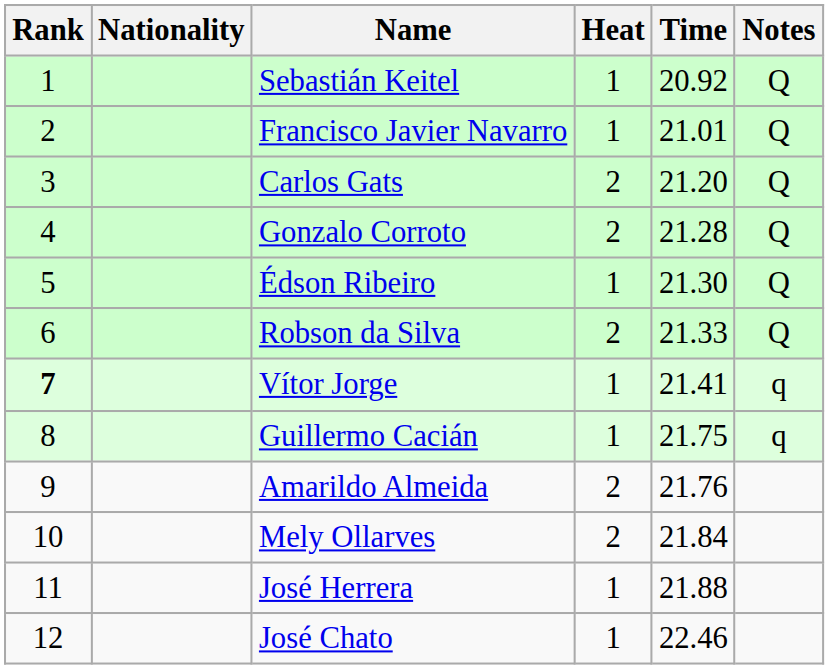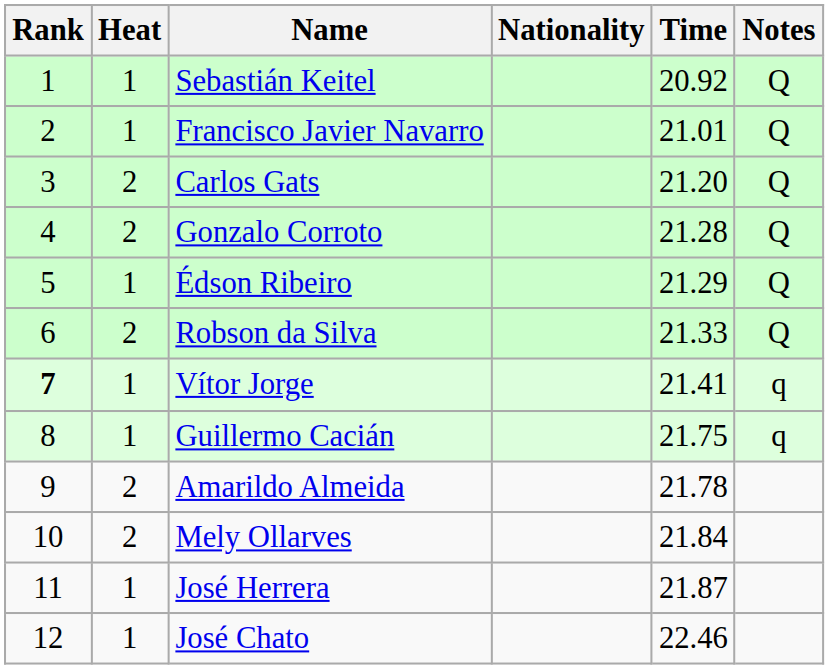 <table class="wikitable sortable" style="text-align:center;font-size:95%">
 <tr>
 <th>Rank</th>
+<th>Heat</th>
+<th>Name</th>
 <th>Nationality</th>
-<th>Name</th>
-<th>Heat</th>
 <th>Time</th>
 <th>Notes</th>
 </tr>
 <tr bgcolor=ccffcc>
 <td>1</td>
+<td>1</td>
+<td align=left><a href='#'>Sebastián Keitel</a></td>
 <td align=left></td>
-<td align=left><a href='#'>Sebastián Keitel</a></td>
-<td>1</td>
 <td>20.92</td>
 <td>Q</td>
 </tr>
 <tr bgcolor=ccffcc>
 <td>2</td>
+<td>1</td>
+<td align=left><a href='#'>Francisco Javier Navarro</a></td>
 <td align=left></td>
-<td align=left><a href='#'>Francisco Javier Navarro</a></td>
-<td>1</td>
 <td>21.01</td>
 <td>Q</td>
 </tr>
 <tr bgcolor=ccffcc>
 <td>3</td>
+<td>2</td>
+<td align=left><a href='#'>Carlos Gats</a></td>
 <td align=left></td>
-<td align=left><a href='#'>Carlos Gats</a></td>
-<td>2</td>
 <td>21.20</td>
 <td>Q</td>
 </tr>
 <tr bgcolor=ccffcc>
 <td>4</td>
+<td>2</td>
+<td align=left><a href='#'>Gonzalo Corroto</a></td>
 <td align=left></td>
-<td align=left><a href='#'>Gonzalo Corroto</a></td>
-<td>2</td>
 <td>21.28</td>
 <td>Q</td>
 </tr>
 <tr bgcolor=ccffcc>
 <td>5</td>
+<td>1</td>
+<td align=left><a href='#'>Édson Ribeiro</a></td>
 <td align=left></td>
-<td align=left><a href='#'>Édson Ribeiro</a></td>
-<td>1</td>
-<td>21.30</td>
+<td>21.29</td>
 <td>Q</td>
 </tr>
 <tr bgcolor=ccffcc>
 <td>6</td>
+<td>2</td>
+<td align=left><a href='#'>Robson da Silva</a></td>
 <td align=left></td>
-<td align=left><a href='#'>Robson da Silva</a></td>
-<td>2</td>
 <td>21.33</td>
 <td>Q</td>
 </tr>
 <tr bgcolor=ddffdd>
 <td><strong>7</strong></td>
+<td>1</td>
+<td align=left><a href='#'>Vítor Jorge</a></td>
 <td align=left></td>
-<td align=left><a href='#'>Vítor Jorge</a></td>
-<td>1</td>
 <td>21.41</td>
 <td>q</td>
 </tr>
 <tr bgcolor=ddffdd>
 <td>8</td>
+<td>1</td>
+<td align=left><a href='#'>Guillermo Cacián</a></td>
 <td align=left></td>
-<td align=left><a href='#'>Guillermo Cacián</a></td>
-<td>1</td>
 <td>21.75</td>
 <td>q</td>
 </tr>
 <tr>
 <td>9</td>
+<td>2</td>
+<td align=left><a href='#'>Amarildo Almeida</a></td>
 <td align=left></td>
-<td align=left><a href='#'>Amarildo Almeida</a></td>
-<td>2</td>
-<td>21.76</td>
+<td>21.78</td>
 <td></td>
 </tr>
 <tr>
 <td>10</td>
+<td>2</td>
+<td align=left><a href='#'>Mely Ollarves</a></td>
 <td align=left></td>
-<td align=left><a href='#'>Mely Ollarves</a></td>
-<td>2</td>
 <td>21.84</td>
 <td></td>
 </tr>
 <tr>
 <td>11</td>
+<td>1</td>
+<td align=left><a href='#'>José Herrera</a></td>
 <td align=left></td>
-<td align=left><a href='#'>José Herrera</a></td>
-<td>1</td>
-<td>21.88</td>
+<td>21.87</td>
 <td></td>
 </tr>
 <tr>
 <td>12</td>
+<td>1</td>
+<td align=left><a href='#'>José Chato</a></td>
 <td align=left></td>
-<td align=left><a href='#'>José Chato</a></td>
-<td>1</td>
 <td>22.46</td>
 <td></td>
 </tr>
 </table>
